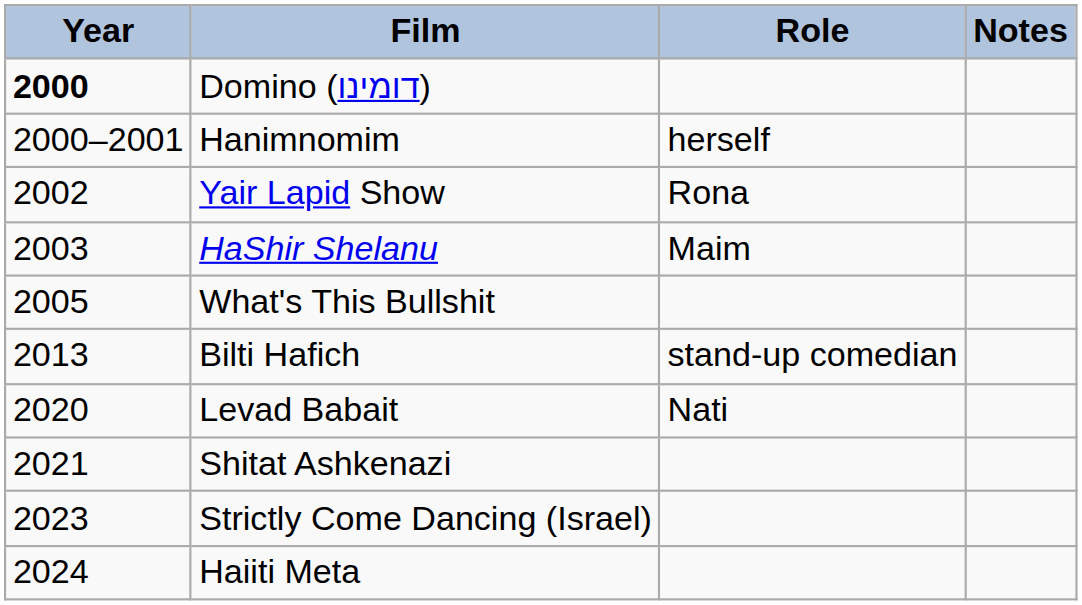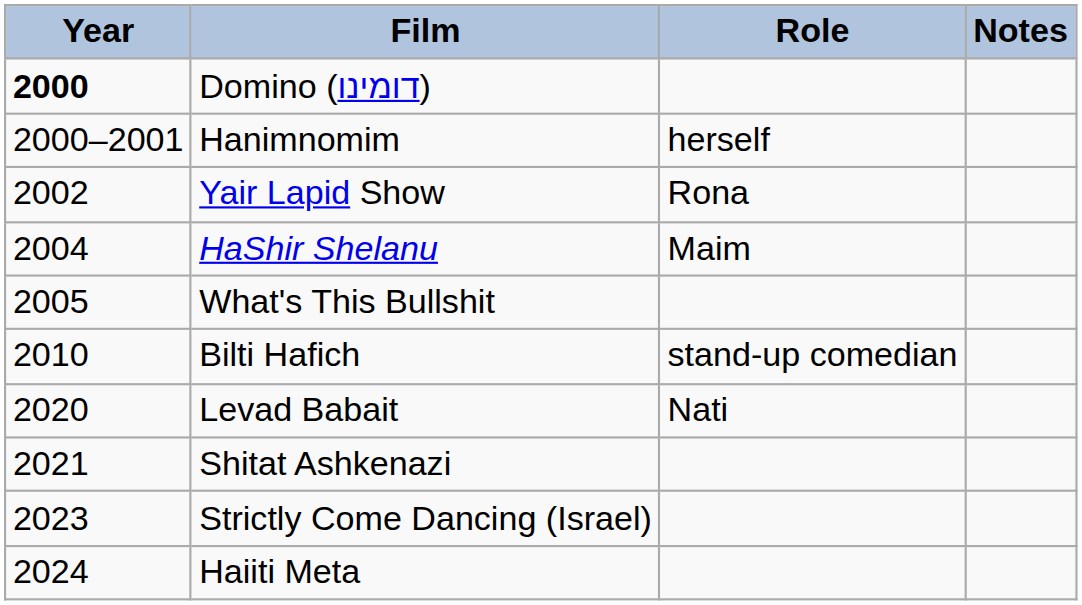 <table class="wikitable">
 <tr>
 <th style="background:#B0C4DE;">Year</th>
 <th style="background:#B0C4DE;">Film</th>
 <th style="background:#B0C4DE;">Role</th>
 <th style="background:#B0C4DE;">Notes</th>
 </tr>
 <tr>
 <td><strong>2000</strong></td>
 <td>Domino (<a href='#'>דומינו</a>)</td>
 <td></td>
 <td></td>
 </tr>
 <tr>
 <td>2000–2001</td>
 <td>Hanimnomim</td>
 <td>herself</td>
 <td></td>
 </tr>
 <tr>
 <td>2002</td>
 <td><a href='#'>Yair Lapid</a> Show</td>
 <td>Rona</td>
 <td></td>
 </tr>
 <tr>
-<td>2003</td>
+<td>2004</td>
 <td><em><a href='#'>HaShir Shelanu</a></em></td>
 <td>Maim</td>
 <td></td>
 </tr>
 <tr>
 <td>2005</td>
 <td>What's This Bullshit</td>
 <td></td>
 <td></td>
 </tr>
 <tr>
-<td>2013</td>
+<td>2010</td>
 <td>Bilti Hafich</td>
 <td>stand-up comedian</td>
 <td></td>
 </tr>
 <tr>
 <td>2020</td>
 <td>Levad Babait</td>
 <td>Nati</td>
 <td></td>
 </tr>
 <tr>
 <td>2021</td>
 <td>Shitat Ashkenazi</td>
 <td></td>
 <td></td>
 </tr>
 <tr>
 <td>2023</td>
 <td>Strictly Come Dancing (Israel)</td>
 <td></td>
 <td></td>
 </tr>
 <tr>
 <td>2024</td>
 <td>Haiiti Meta</td>
 <td></td>
 <td></td>
 </tr>
 </table>
